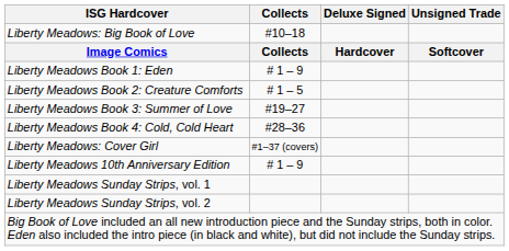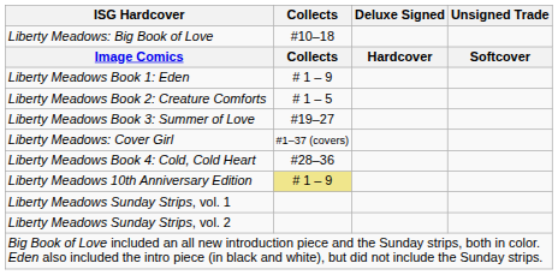 <table class="wikitable">
 <tr>
 <th>ISG Hardcover</th>
 <th>Collects</th>
 <th>Deluxe Signed</th>
 <th>Unsigned Trade</th>
 </tr>
 <tr>
 <td><em>Liberty Meadows: Big Book of Love</em></td>
 <td align="center">#10–18</td>
 <td></td>
 <td></td>
 </tr>
 <tr>
 <th><a href='#'>Image Comics</a></th>
 <th>Collects</th>
 <th>Hardcover</th>
 <th>Softcover</th>
 </tr>
 <tr>
 <td><em>Liberty Meadows Book 1: Eden</em></td>
 <td align="center"># 1 – 9</td>
 <td></td>
 <td></td>
 </tr>
 <tr>
 <td><em>Liberty Meadows Book 2: Creature Comforts</em> </td>
 <td align="center"># 1 – 5</td>
 <td></td>
 <td></td>
 </tr>
 <tr>
 <td><em>Liberty Meadows Book 3: Summer of Love</em></td>
 <td align="center">#19–27</td>
 <td></td>
 <td></td>
 </tr>
 <tr>
+<td><em>Liberty Meadows: Cover Girl</em></td>
+<td align="center"><small>#1–37 (covers)</small></td>
+<td></td>
+<td></td>
+</tr>
+<tr>
 <td><em>Liberty Meadows Book 4: Cold, Cold Heart</em></td>
 <td align="center">#28–36</td>
 <td></td>
 <td></td>
 </tr>
 <tr>
-<td><em>Liberty Meadows: Cover Girl</em></td>
-<td align="center"><small>#1–37 (covers)</small></td>
-<td></td>
-<td></td>
-</tr>
-<tr>
 <td><em>Liberty Meadows 10th Anniversary Edition</em></td>
-<td align="center"># 1 – 9</td>
+<td align="center" style="background: khaki;"># 1 – 9</td>
 <td></td>
 <td></td>
 </tr>
 <tr>
 <td><em>Liberty Meadows Sunday Strips</em>, vol. 1</td>
 <td></td>
 <td></td>
 <td></td>
 </tr>
 <tr>
 <td><em>Liberty Meadows Sunday Strips</em>, vol. 2</td>
 <td></td>
 <td></td>
 <td></td>
 </tr>
 <tr>
 <td colspan="4"><em>Big Book of Love</em> included an all new introduction piece and the Sunday strips, both in color.<br><em>Eden</em> also included the intro piece (in black and white), but did not include the Sunday strips.</td>
 </tr>
 </table>
